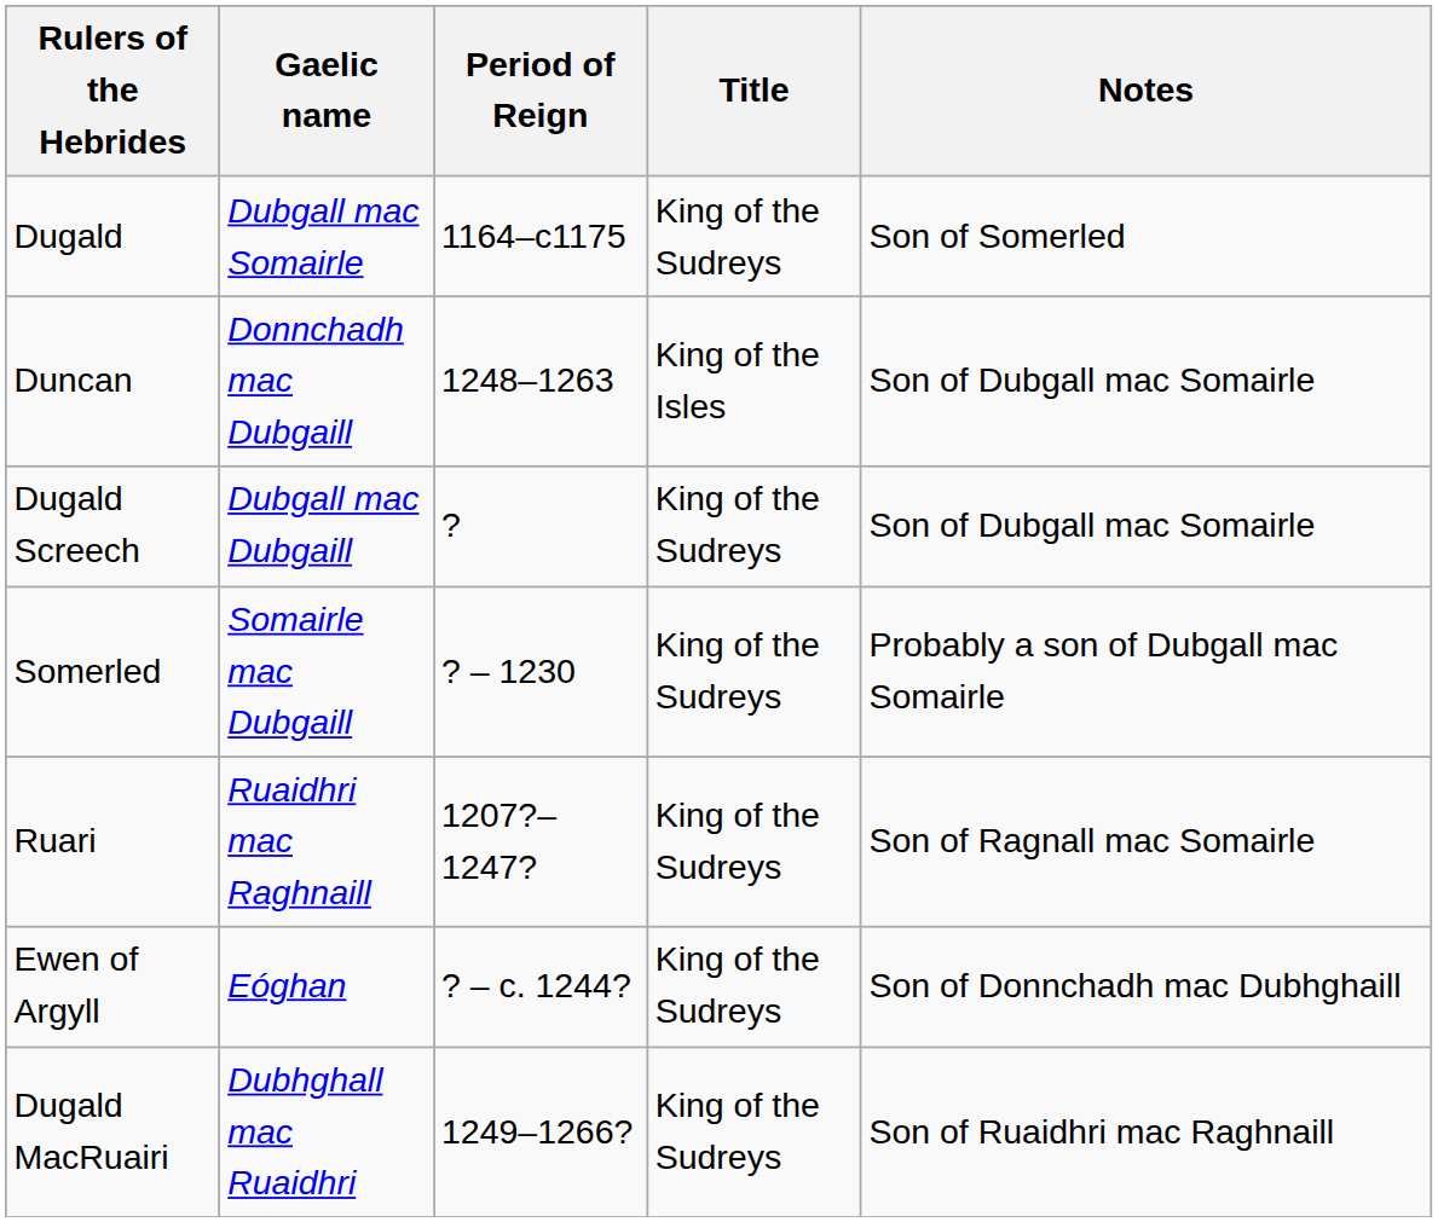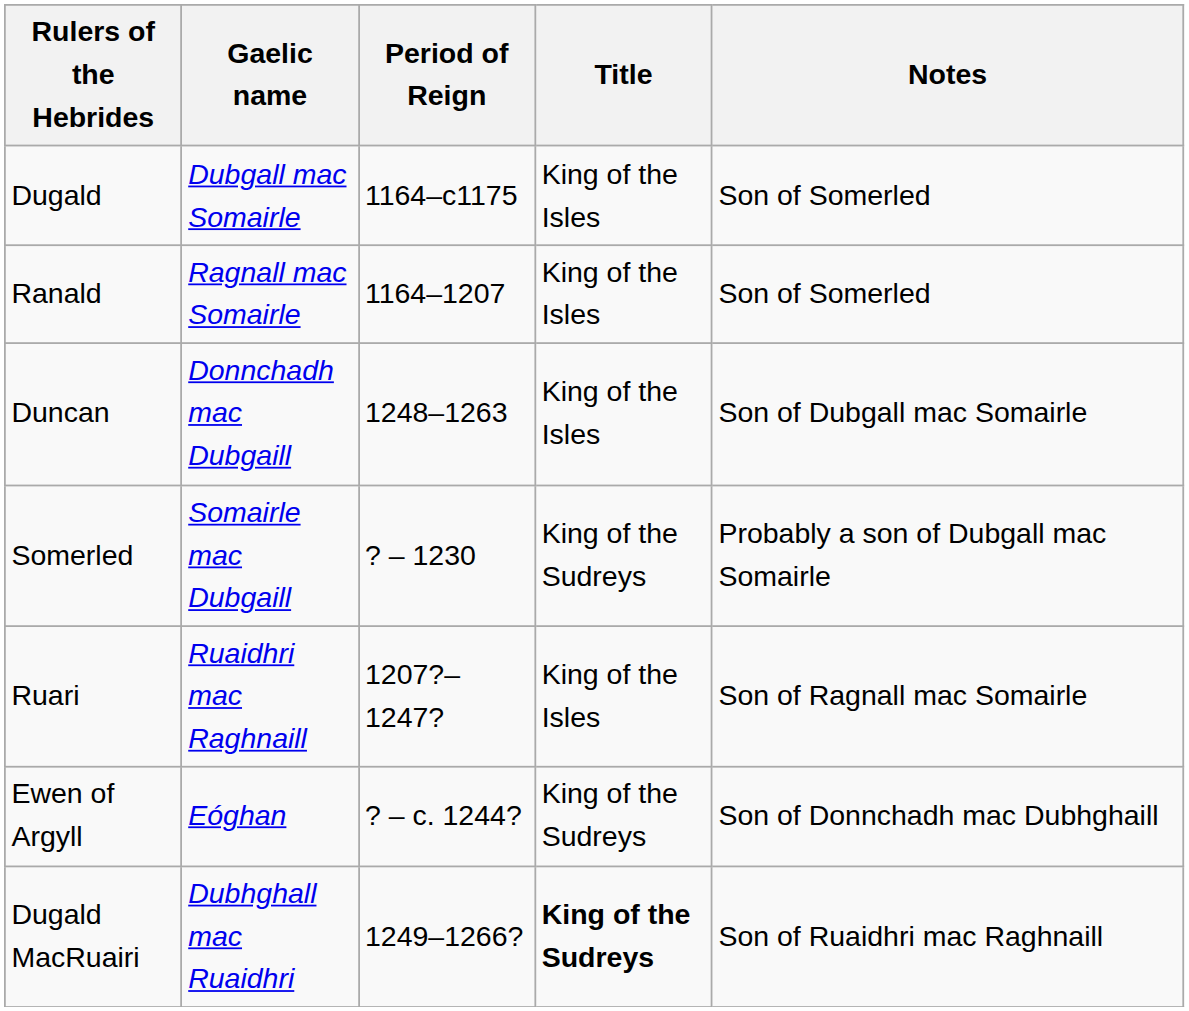 <table class="wikitable sortable" style="font-size:100%; width:75%; border:0px; text-align:left; line-height:150%;">
 <tr>
 <th width="15%">Rulers of the Hebrides</th>
 <th width="15%">Gaelic name</th>
 <th width="15%">Period of Reign</th>
 <th width="15%">Title</th>
 <th width="40%">Notes</th>
 </tr>
 <tr>
 <td>Dugald</td>
 <td><em><a href='#'>Dubgall mac Somairle</a></em></td>
 <td>1164–c1175</td>
-<td>King of the Sudreys</td>
+<td>King of the Isles</td>
+<td>Son of Somerled</td>
+</tr>
+<tr>
+<td>Ranald</td>
+<td><em><a href='#'>Ragnall mac Somairle</a></em></td>
+<td>1164–1207</td>
+<td>King of the Isles</td>
 <td>Son of Somerled</td>
 </tr>
 <tr>
 <td>Duncan</td>
 <td><em><a href='#'>Donnchadh mac Dubgaill</a></em></td>
 <td>1248–1263</td>
 <td>King of the Isles</td>
-<td>Son of Dubgall mac Somairle</td>
-</tr>
-<tr>
-<td>Dugald Screech</td>
-<td><em><a href='#'>Dubgall mac Dubgaill</a></em></td>
-<td>?</td>
-<td>King of the Sudreys</td>
 <td>Son of Dubgall mac Somairle</td>
 </tr>
 <tr>
 <td>Somerled</td>
 <td><em><a href='#'>Somairle mac Dubgaill</a></em></td>
 <td>? – 1230</td>
 <td>King of the Sudreys</td>
 <td>Probably a son of Dubgall mac Somairle</td>
 </tr>
 <tr>
 <td>Ruari</td>
 <td><em><a href='#'>Ruaidhri mac Raghnaill</a></em></td>
 <td>1207?–1247?</td>
-<td>King of the Sudreys</td>
+<td>King of the Isles</td>
 <td>Son of Ragnall mac Somairle</td>
 </tr>
 <tr>
 <td>Ewen of Argyll</td>
 <td><em><a href='#'>Eóghan</a></em></td>
 <td>? – c. 1244?</td>
 <td>King of the Sudreys</td>
 <td>Son of Donnchadh mac Dubhghaill</td>
 </tr>
 <tr>
 <td>Dugald MacRuairi</td>
 <td><em><a href='#'>Dubhghall mac Ruaidhri</a></em></td>
 <td>1249–1266?</td>
-<td>King of the Sudreys</td>
+<td><strong>King of the Sudreys</strong></td>
 <td>Son of Ruaidhri mac Raghnaill</td>
 </tr>
 <tr>
 </tr>
 </table>
